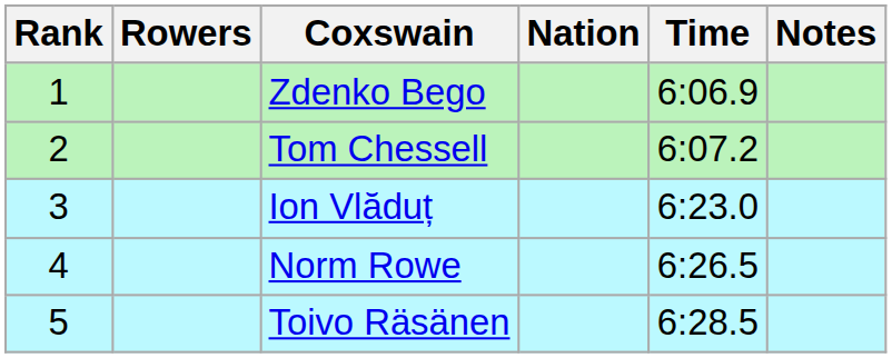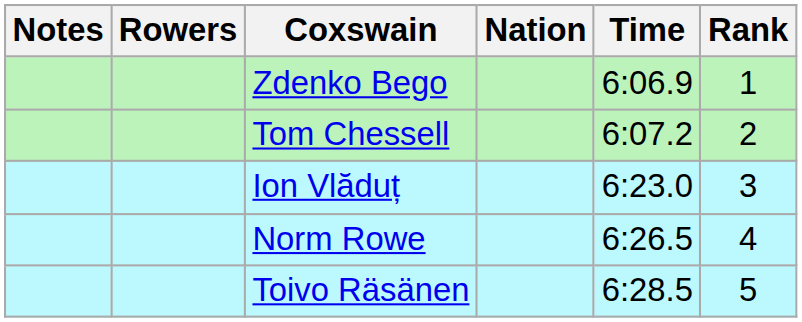 <table class="wikitable sortable" style="text-align:center">
 <tr>
-<th>Rank</th>
+<th>Notes</th>
 <th>Rowers</th>
 <th>Coxswain</th>
 <th>Nation</th>
 <th>Time</th>
-<th>Notes</th>
+<th>Rank</th>
 </tr>
 <tr bgcolor=bbf3bb>
-<td>1</td>
+<td></td>
 <td></td>
 <td align=left><a href='#'>Zdenko Bego</a></td>
 <td align=left></td>
 <td>6:06.9</td>
-<td></td>
+<td>1</td>
 </tr>
 <tr bgcolor=bbf3bb>
-<td>2</td>
+<td></td>
 <td></td>
 <td align=left><a href='#'>Tom Chessell</a></td>
 <td align=left></td>
 <td>6:07.2</td>
-<td></td>
+<td>2</td>
 </tr>
 <tr bgcolor=bbf9ff>
-<td>3</td>
+<td></td>
 <td></td>
 <td align=left><a href='#'>Ion Vlăduț</a></td>
 <td align=left></td>
 <td>6:23.0</td>
-<td></td>
+<td>3</td>
 </tr>
 <tr bgcolor=bbf9ff>
-<td>4</td>
+<td></td>
 <td></td>
 <td align=left><a href='#'>Norm Rowe</a></td>
 <td align=left></td>
 <td>6:26.5</td>
-<td></td>
+<td>4</td>
 </tr>
 <tr bgcolor=bbf9ff>
-<td>5</td>
+<td></td>
 <td></td>
 <td align=left><a href='#'>Toivo Räsänen</a></td>
 <td align=left></td>
 <td>6:28.5</td>
-<td></td>
+<td>5</td>
 </tr>
 </table>
